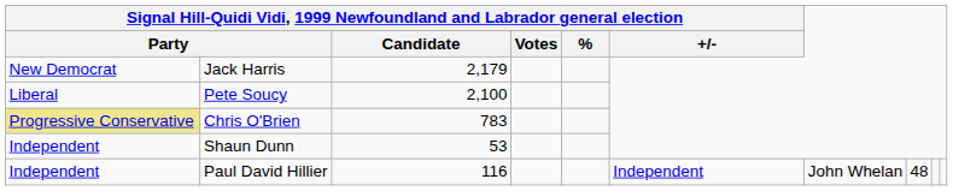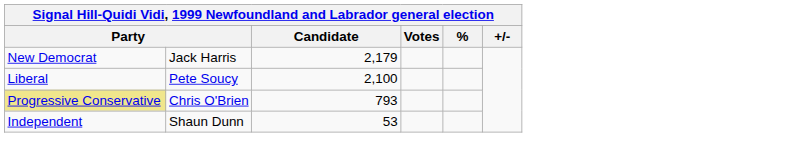 <table class="wikitable">
 <tr>
 <th colspan="6"><a href='#'>Signal Hill-Quidi Vidi</a>, <a href='#'>1999 Newfoundland and Labrador general election</a></th>
 </tr>
 <tr>
 <th colspan="2" style="width: 200px">Party</th>
 <th style="width: 170px">Candidate</th>
 <th style="width: 40px">Votes</th>
 <th style="width: 40px">%</th>
 <th style="width: 40px">+/-</th>
 </tr>
 <tr>
 <td style="width: 185px"><a href='#'>New Democrat</a></td>
 <td>Jack Harris</td>
 <td align=right>2,179</td>
 <td align=right></td>
 <td align=right></td>
 </tr>
 <tr>
 <td style="width: 185px"><a href='#'>Liberal</a></td>
 <td><a href='#'>Pete Soucy</a></td>
 <td align=right>2,100</td>
 <td align=right></td>
 <td align=right></td>
 </tr>
 <tr>
 <td style="background: khaki; width: 185px"><a href='#'>Progressive Conservative</a></td>
 <td><a href='#'>Chris O'Brien</a></td>
-<td align=right>783</td>
+<td align=right>793</td>
 <td align=right></td>
 <td align=right></td>
 </tr>
 <tr>
 <td style="width: 185px"><a href='#'>Independent</a></td>
 <td>Shaun Dunn</td>
 <td align=right>53</td>
 <td align=right></td>
 <td align=right></td>
 </tr>
-<tr>
-<td style="width: 185px"><a href='#'>Independent</a></td>
-<td>Paul David Hillier</td>
-<td align=right>116</td>
-<td align=right></td>
-<td align=right><br></td>
-<td style="width: 185px"><a href='#'>Independent</a></td>
-<td>John Whelan</td>
-<td align=right>48</td>
-<td align=right></td>
-<td align=right></td>
-</tr>
 </table>
